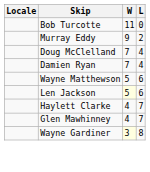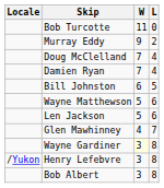 <table class="wikitable" border="1">
 <tr>
 <th>Locale</th>
 <th>Skip</th>
 <th>W</th>
 <th>L</th>
 </tr>
 <tr>
 <td></td>
 <td>Bob Turcotte</td>
 <td>11</td>
 <td>0</td>
 </tr>
 <tr>
 <td></td>
 <td>Murray Eddy</td>
 <td>9</td>
 <td>2</td>
 </tr>
 <tr>
 <td></td>
 <td>Doug McClelland</td>
 <td>7</td>
 <td>4</td>
 </tr>
 <tr>
 <td></td>
 <td>Damien Ryan</td>
 <td>7</td>
 <td>4</td>
 </tr>
 <tr>
 <td></td>
+<td>Bill Johnston</td>
+<td>6</td>
+<td>5</td>
+</tr>
+<tr>
+<td></td>
 <td>Wayne Matthewson</td>
 <td>5</td>
 <td>6</td>
 </tr>
 <tr>
 <td></td>
 <td>Len Jackson</td>
-<td style="background: lightyellow;">5</td>
+<td>5</td>
 <td>6</td>
-</tr>
-<tr>
-<td></td>
-<td>Haylett Clarke</td>
-<td>4</td>
-<td>7</td>
 </tr>
 <tr>
 <td></td>
 <td>Glen Mawhinney</td>
 <td>4</td>
 <td>7</td>
 </tr>
 <tr>
 <td></td>
 <td>Wayne Gardiner</td>
 <td style="background: lightyellow;">3</td>
 <td>8</td>
 </tr>
+<tr>
+<td>/<a href='#'>Yukon</a></td>
+<td>Henry Lefebvre</td>
+<td>3</td>
+<td>8</td>
+</tr>
+<tr>
+<td></td>
+<td>Bob Albert</td>
+<td>3</td>
+<td>8</td>
+</tr>
 </table>
